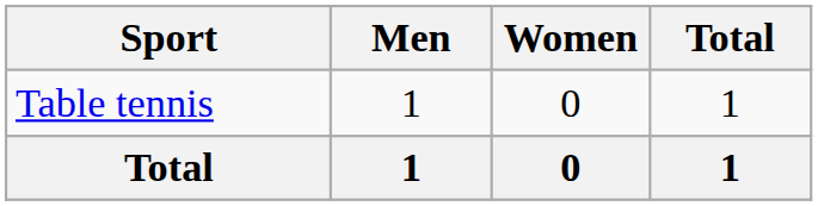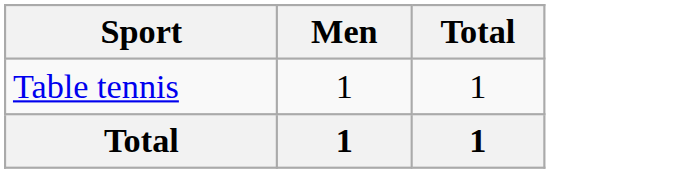 <table class="wikitable sortable" style="text-align:center;">
 <tr>
 <th width=120>Sport</th>
 <th width=55>Men</th>
-<th width=55>Women</th>
 <th width=55>Total</th>
 </tr>
 <tr>
 <td align=left><a href='#'>Table tennis</a></td>
 <td>1</td>
-<td>0</td>
 <td>1</td>
 </tr>
 <tr>
 <th>Total</th>
 <th>1</th>
-<th>0</th>
 <th>1</th>
 </tr>
 </table>
